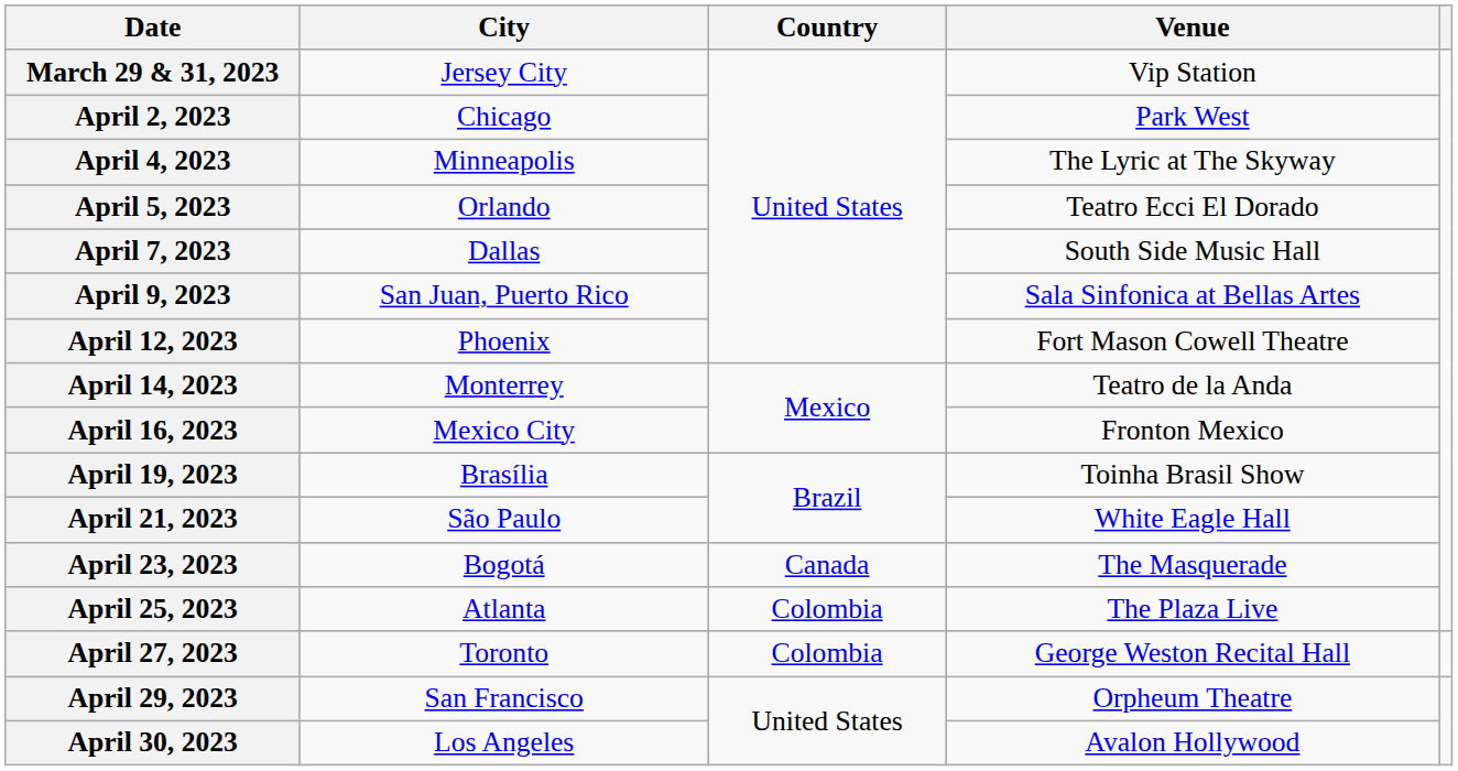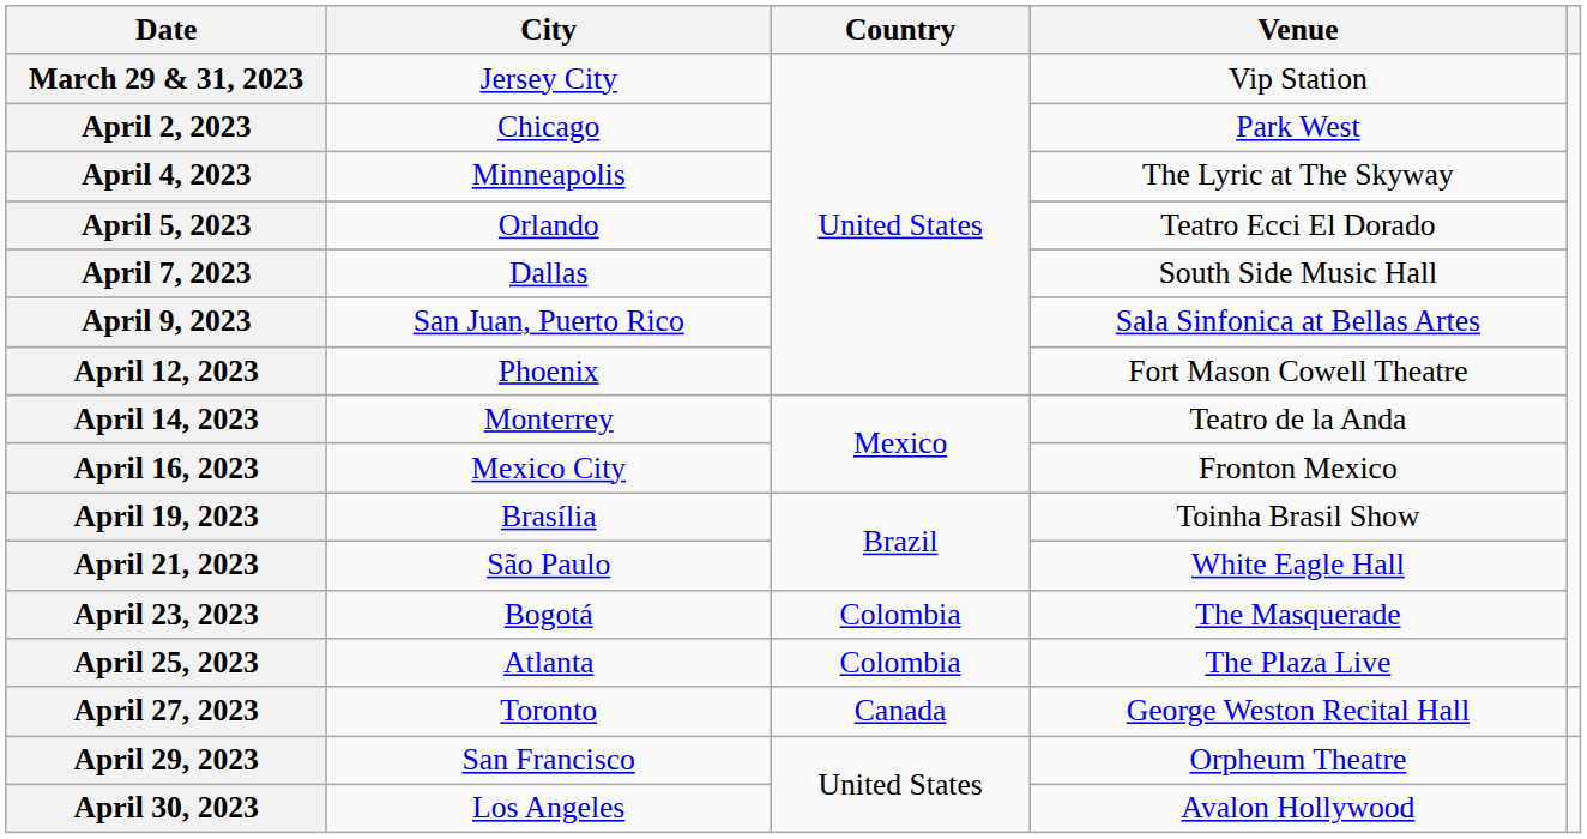 <table class="wikitable plainrowheaders" style="text-align:center;">
 <tr>
 <th scope="col" style="width:10em;">Date</th>
 <th scope="col" style="width:14em;">City</th>
 <th scope="col" style="width:8em;">Country</th>
 <th scope="col" style="width:17em;">Venue</th>
 <th scope="col"></th>
 </tr>
 <tr>
 <th scope="row">March 29 & 31, 2023</th>
 <td><a href='#'>Jersey City</a></td>
 <td rowspan="7"><a href='#'>United States</a></td>
 <td>Vip Station</td>
 <td rowspan="13"></td>
 </tr>
 <tr>
 <th scope="row">April 2, 2023</th>
 <td><a href='#'>Chicago</a></td>
 <td><a href='#'>Park West</a></td>
 </tr>
 <tr>
 <th scope="row">April 4, 2023</th>
 <td><a href='#'>Minneapolis</a></td>
 <td>The Lyric at The Skyway</td>
 </tr>
 <tr>
 <th scope="row">April 5, 2023</th>
 <td><a href='#'>Orlando</a></td>
 <td>Teatro Ecci El Dorado</td>
 </tr>
 <tr>
 <th scope="row">April 7, 2023</th>
 <td><a href='#'>Dallas</a></td>
 <td>South Side Music Hall</td>
 </tr>
 <tr>
 <th scope="row">April 9, 2023</th>
 <td><a href='#'>San Juan, Puerto Rico</a></td>
 <td><a href='#'>Sala Sinfonica at Bellas Artes</a></td>
 </tr>
 <tr>
 <th scope="row">April 12, 2023</th>
 <td><a href='#'>Phoenix</a></td>
 <td>Fort Mason Cowell Theatre</td>
 </tr>
 <tr>
 <th scope="row">April 14, 2023</th>
 <td><a href='#'>Monterrey</a></td>
 <td rowspan="2"><a href='#'>Mexico</a></td>
 <td>Teatro de la Anda</td>
 </tr>
 <tr>
 <th scope="row">April 16, 2023</th>
 <td><a href='#'>Mexico City</a></td>
 <td>Fronton Mexico</td>
 </tr>
 <tr>
 <th scope="row">April 19, 2023</th>
 <td><a href='#'>Brasília</a></td>
 <td rowspan="2"><a href='#'>Brazil</a></td>
 <td>Toinha Brasil Show</td>
 </tr>
 <tr>
 <th scope="row">April 21, 2023</th>
 <td><a href='#'>São Paulo</a></td>
 <td><a href='#'>White Eagle Hall</a></td>
 </tr>
 <tr>
 <th scope="row">April 23, 2023</th>
 <td><a href='#'>Bogotá</a></td>
-<td><a href='#'>Canada</a></td>
+<td><a href='#'>Colombia</a></td>
 <td><a href='#'>The Masquerade</a></td>
 </tr>
 <tr>
 <th scope="row">April 25, 2023</th>
 <td><a href='#'>Atlanta</a></td>
 <td><a href='#'>Colombia</a></td>
 <td><a href='#'>The Plaza Live</a></td>
 </tr>
 <tr>
 <th scope="row">April 27, 2023</th>
 <td><a href='#'>Toronto</a></td>
-<td><a href='#'>Colombia</a></td>
+<td><a href='#'>Canada</a></td>
 <td><a href='#'>George Weston Recital Hall</a></td>
 <td></td>
 </tr>
 <tr>
 <th scope="row">April 29, 2023</th>
 <td><a href='#'>San Francisco</a></td>
 <td rowspan="2">United States</td>
 <td><a href='#'>Orpheum Theatre</a></td>
 <td rowspan="2"></td>
 </tr>
 <tr>
 <th scope="row">April 30, 2023</th>
 <td><a href='#'>Los Angeles</a></td>
 <td><a href='#'>Avalon Hollywood</a></td>
 </tr>
 </table>
